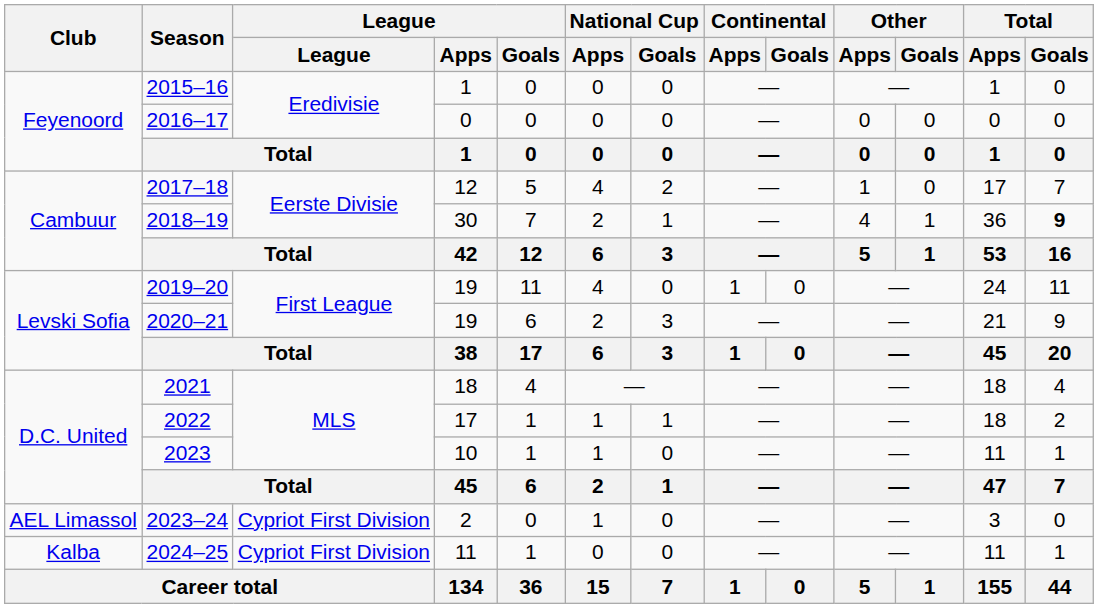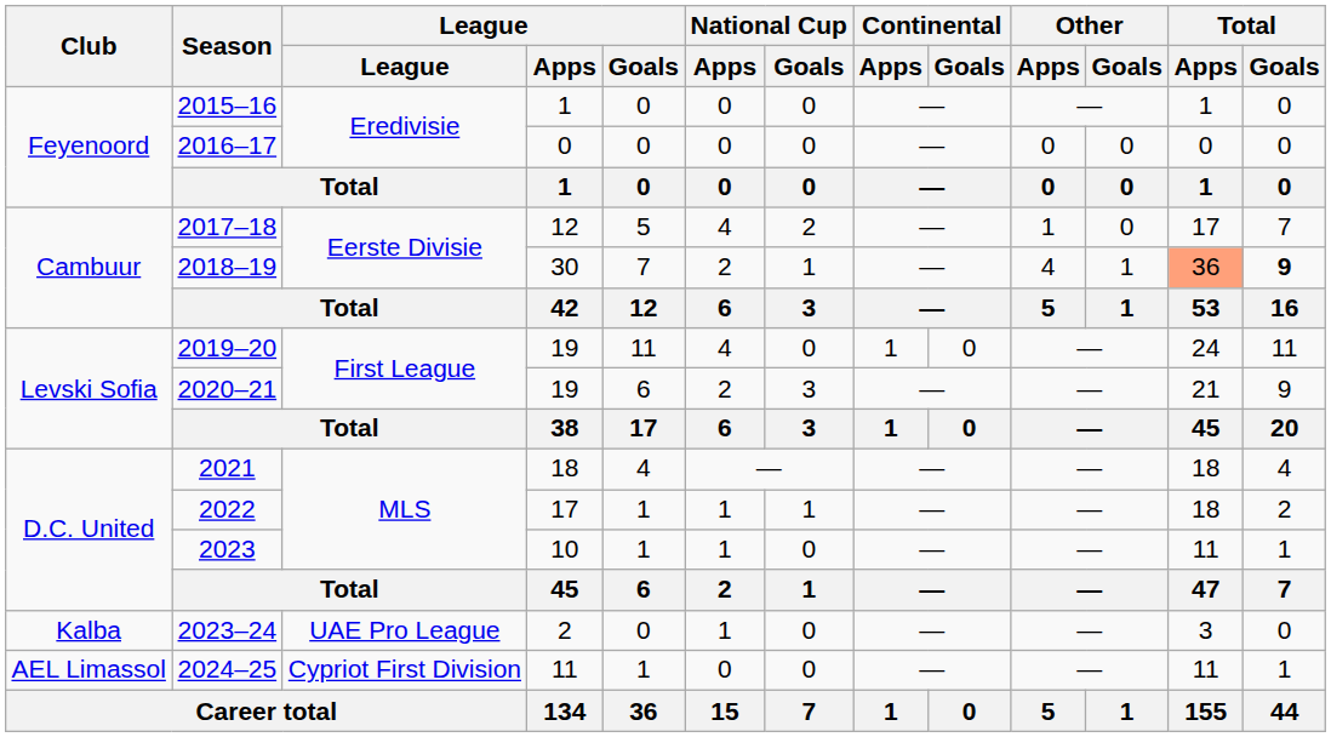 <table class="wikitable" style="text-align: center;">
 <tr>
 <th rowspan="2">Club</th>
 <th rowspan="2">Season</th>
 <th colspan="3">League</th>
 <th colspan="2">National Cup</th>
 <th colspan="2">Continental</th>
 <th colspan="2">Other</th>
 <th colspan="2">Total</th>
 </tr>
 <tr>
 <th>League</th>
 <th>Apps</th>
 <th>Goals</th>
 <th>Apps</th>
 <th>Goals</th>
 <th>Apps</th>
 <th>Goals</th>
 <th>Apps</th>
 <th>Goals</th>
 <th>Apps</th>
 <th>Goals</th>
 </tr>
 <tr>
 <td rowspan="3"><a href='#'>Feyenoord</a></td>
 <td><a href='#'>2015–16</a></td>
 <td rowspan="2"><a href='#'>Eredivisie</a></td>
 <td>1</td>
 <td>0</td>
 <td>0</td>
 <td>0</td>
 <td colspan="2">—</td>
 <td colspan="2">—</td>
 <td>1</td>
 <td>0</td>
 </tr>
 <tr>
 <td><a href='#'>2016–17</a></td>
 <td>0</td>
 <td>0</td>
 <td>0</td>
 <td>0</td>
 <td colspan="2">—</td>
 <td>0</td>
 <td>0</td>
 <td>0</td>
 <td>0</td>
 </tr>
 <tr>
 <th colspan="2">Total</th>
 <th>1</th>
 <th>0</th>
 <th>0</th>
 <th>0</th>
 <th colspan="2">—</th>
 <th>0</th>
 <th>0</th>
 <th>1</th>
 <th>0</th>
 </tr>
 <tr>
 <td rowspan="3"><a href='#'>Cambuur</a></td>
 <td><a href='#'>2017–18</a></td>
 <td rowspan="2"><a href='#'>Eerste Divisie</a></td>
 <td>12</td>
 <td>5</td>
 <td>4</td>
 <td>2</td>
 <td colspan="2">—</td>
 <td>1</td>
 <td>0</td>
 <td>17</td>
 <td>7</td>
 </tr>
 <tr>
 <td><a href='#'>2018–19</a></td>
 <td>30</td>
 <td>7</td>
 <td>2</td>
 <td>1</td>
 <td colspan="2">—</td>
 <td>4</td>
 <td>1</td>
-<td>36</td>
+<td style="background: lightsalmon;">36</td>
 <td><strong>9</strong></td>
 </tr>
 <tr>
 <th colspan="2">Total</th>
 <th>42</th>
 <th>12</th>
 <th>6</th>
 <th>3</th>
 <th colspan="2">—</th>
 <th>5</th>
 <th>1</th>
 <th>53</th>
 <th>16</th>
 </tr>
 <tr>
 <td rowspan="3"><a href='#'>Levski Sofia</a></td>
 <td><a href='#'>2019–20</a></td>
 <td rowspan="2"><a href='#'>First League</a></td>
 <td>19</td>
 <td>11</td>
 <td>4</td>
 <td>0</td>
 <td>1</td>
 <td>0</td>
 <td colspan="2">—</td>
 <td>24</td>
 <td>11</td>
 </tr>
 <tr>
 <td><a href='#'>2020–21</a></td>
 <td>19</td>
 <td>6</td>
 <td>2</td>
 <td>3</td>
 <td colspan="2">—</td>
 <td colspan="2">—</td>
 <td>21</td>
 <td>9</td>
 </tr>
 <tr>
 <th colspan="2">Total</th>
 <th>38</th>
 <th>17</th>
 <th>6</th>
 <th>3</th>
 <th>1</th>
 <th>0</th>
 <th colspan="2">—</th>
 <th>45</th>
 <th>20</th>
 </tr>
 <tr>
 <td rowspan="4"><a href='#'>D.C. United</a></td>
 <td><a href='#'>2021</a></td>
 <td rowspan="3"><a href='#'>MLS</a></td>
 <td>18</td>
 <td>4</td>
 <td colspan="2">—</td>
 <td colspan="2">—</td>
 <td colspan="2">—</td>
 <td>18</td>
 <td>4</td>
 </tr>
 <tr>
 <td><a href='#'>2022</a></td>
 <td>17</td>
 <td>1</td>
 <td>1</td>
 <td>1</td>
 <td colspan="2">—</td>
 <td colspan="2">—</td>
 <td>18</td>
 <td>2</td>
 </tr>
 <tr>
 <td><a href='#'>2023</a></td>
 <td>10</td>
 <td>1</td>
 <td>1</td>
 <td>0</td>
 <td colspan="2">—</td>
 <td colspan="2">—</td>
 <td>11</td>
 <td>1</td>
 </tr>
 <tr>
 <th colspan="2">Total</th>
 <th>45</th>
 <th>6</th>
 <th>2</th>
 <th>1</th>
 <th colspan="2">—</th>
 <th colspan="2">—</th>
 <th>47</th>
 <th>7</th>
 </tr>
 <tr>
-<td><a href='#'>AEL Limassol</a></td>
+<td><a href='#'>Kalba</a></td>
 <td><a href='#'>2023–24</a></td>
-<td><a href='#'>Cypriot First Division</a></td>
+<td><a href='#'>UAE Pro League</a></td>
 <td>2</td>
 <td>0</td>
 <td>1</td>
 <td>0</td>
 <td colspan="2">—</td>
 <td colspan="2">—</td>
 <td>3</td>
 <td>0</td>
 </tr>
 <tr>
-<td><a href='#'>Kalba</a></td>
+<td><a href='#'>AEL Limassol</a></td>
 <td><a href='#'>2024–25</a></td>
 <td><a href='#'>Cypriot First Division</a></td>
 <td>11</td>
 <td>1</td>
 <td>0</td>
 <td>0</td>
 <td colspan="2">—</td>
 <td colspan="2">—</td>
 <td>11</td>
 <td>1</td>
 </tr>
 <tr>
 <th colspan="3">Career total</th>
 <th>134</th>
 <th>36</th>
 <th>15</th>
 <th>7</th>
 <th>1</th>
 <th>0</th>
 <th>5</th>
 <th>1</th>
 <th>155</th>
 <th>44</th>
 </tr>
 </table>
